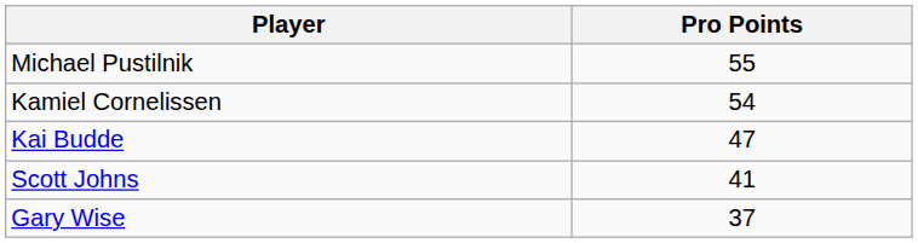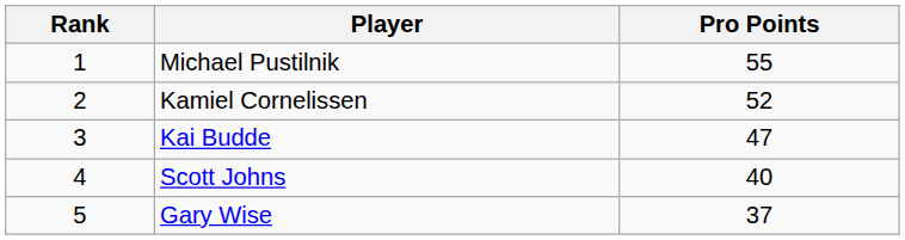 <table class="wikitable" width=30%>
 <tr>
+<th>Rank</th>
 <th>Player</th>
 <th>Pro Points</th>
 </tr>
 <tr>
+<td align=center>1</td>
 <td> Michael Pustilnik</td>
 <td align=center>55</td>
 </tr>
 <tr>
+<td align=center>2</td>
 <td> Kamiel Cornelissen</td>
-<td align=center>54</td>
+<td align=center>52</td>
 </tr>
 <tr>
+<td align=center>3</td>
 <td> <a href='#'>Kai Budde</a></td>
 <td align=center>47</td>
 </tr>
 <tr>
+<td align=center>4</td>
 <td> <a href='#'>Scott Johns</a></td>
-<td align=center>41</td>
+<td align=center>40</td>
 </tr>
 <tr>
+<td align=center>5</td>
 <td> <a href='#'>Gary Wise</a></td>
 <td align=center>37</td>
 </tr>
 </table>
